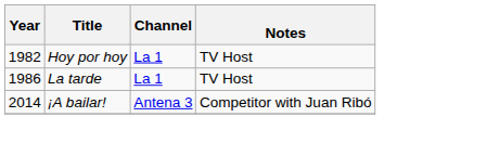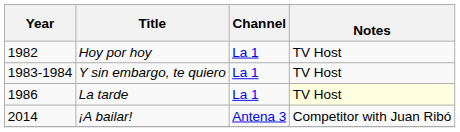 <table class="wikitable" style="font-size: 90%;">
 <tr>
 <th>Year</th>
 <th>Title</th>
 <th>Channel</th>
 <th><br>Notes</th>
 </tr>
 <tr>
 <td>1982</td>
 <td><em>Hoy por hoy</em></td>
 <td><a href='#'>La 1</a></td>
 <td>TV Host</td>
 </tr>
 <tr>
+<td>1983-1984</td>
+<td><em>Y sin embargo, te quiero</em></td>
+<td><a href='#'>La 1</a></td>
+<td>TV Host</td>
+</tr>
+<tr>
 <td>1986</td>
 <td><em>La tarde</em></td>
 <td><a href='#'>La 1</a></td>
-<td>TV Host</td>
+<td style="background: lightyellow;">TV Host</td>
 </tr>
 <tr>
 <td>2014</td>
 <td><em>¡A bailar!</em></td>
 <td><a href='#'>Antena 3</a></td>
 <td>Competitor with Juan Ribó</td>
 </tr>
 <tr>
 </tr>
 </table>
